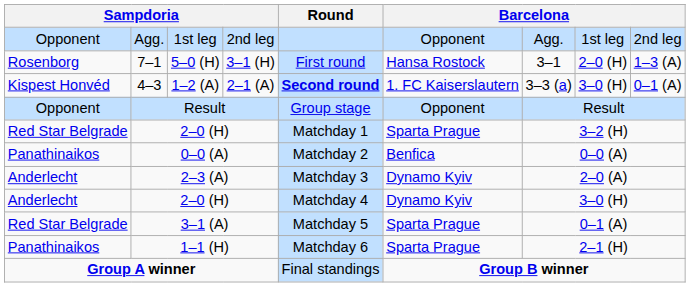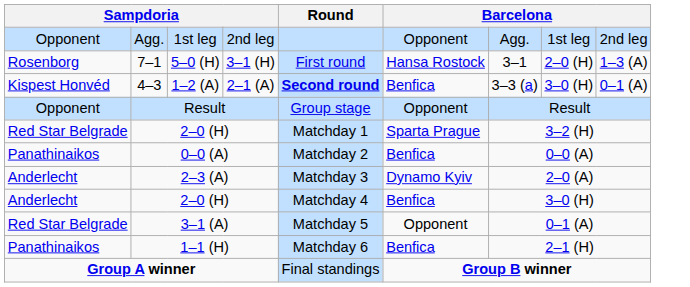 <table class="wikitable" style="text-align:center">
 <tr>
 <th colspan=4> <a href='#'>Sampdoria</a></th>
 <th>Round</th>
 <th colspan=4> <a href='#'>Barcelona</a></th>
 </tr>
 <tr style="background:#c1e0ff">
 <td>Opponent</td>
 <td>Agg.</td>
 <td>1st leg</td>
 <td>2nd leg</td>
 <td></td>
 <td>Opponent</td>
 <td>Agg.</td>
 <td>1st leg</td>
 <td>2nd leg</td>
 </tr>
 <tr>
 <td align=left> <a href='#'>Rosenborg</a></td>
 <td>7–1</td>
 <td><a href='#'>5–0</a> (H)</td>
 <td><a href='#'>3–1</a> (H)</td>
 <td bgcolor="#c1e0ff"><a href='#'>First round</a></td>
 <td align=left> <a href='#'>Hansa Rostock</a></td>
 <td>3–1</td>
 <td><a href='#'>2–0</a> (H)</td>
 <td><a href='#'>1–3</a> (A)</td>
 </tr>
 <tr>
 <td align=left> <a href='#'>Kispest Honvéd</a></td>
 <td>4–3</td>
 <td><a href='#'>1–2</a> (A)</td>
 <td><a href='#'>2–1</a> (A)</td>
 <td bgcolor=#c1e0ff><strong><a href='#'>Second round</a></strong></td>
-<td align=left> <a href='#'>1. FC Kaiserslautern</a></td>
+<td align=left> <a href='#'>Benfica</a></td>
 <td>3–3 (<a href='#'>a</a>)</td>
 <td><a href='#'>3–0</a> (H)</td>
 <td><a href='#'>0–1</a> (A)</td>
 </tr>
 <tr bgcolor=#c1e0ff>
 <td>Opponent</td>
 <td colspan=3>Result</td>
 <td><a href='#'>Group stage</a></td>
 <td>Opponent</td>
 <td colspan=3>Result</td>
 </tr>
 <tr>
 <td align=left> <a href='#'>Red Star Belgrade</a></td>
 <td colspan=3><a href='#'>2–0</a> (H)</td>
 <td bgcolor=#c1e0ff>Matchday 1</td>
 <td align=left> <a href='#'>Sparta Prague</a></td>
 <td colspan=3><a href='#'>3–2</a> (H)</td>
 </tr>
 <tr>
 <td align=left> <a href='#'>Panathinaikos</a></td>
 <td colspan=3><a href='#'>0–0</a> (A)</td>
 <td bgcolor=#c1e0ff>Matchday 2</td>
 <td align=left> <a href='#'>Benfica</a></td>
 <td colspan=3><a href='#'>0–0</a> (A)</td>
 </tr>
 <tr>
 <td align=left> <a href='#'>Anderlecht</a></td>
 <td colspan=3><a href='#'>2–3</a> (A)</td>
 <td bgcolor=#c1e0ff>Matchday 3</td>
 <td align=left> <a href='#'>Dynamo Kyiv</a></td>
 <td colspan=3><a href='#'>2–0</a> (A)</td>
 </tr>
 <tr>
 <td align=left> <a href='#'>Anderlecht</a></td>
 <td colspan=3><a href='#'>2–0</a> (H)</td>
 <td bgcolor=#c1e0ff>Matchday 4</td>
-<td align=left> <a href='#'>Dynamo Kyiv</a></td>
+<td align=left> <a href='#'>Benfica</a></td>
 <td colspan=3><a href='#'>3–0</a> (H)</td>
 </tr>
 <tr>
 <td align=left> <a href='#'>Red Star Belgrade</a></td>
 <td colspan=3><a href='#'>3–1</a> (A)</td>
 <td bgcolor=#c1e0ff>Matchday 5</td>
-<td align=left> <a href='#'>Sparta Prague</a></td>
+<td>Opponent</td>
 <td colspan=3><a href='#'>0–1</a> (A)</td>
 </tr>
 <tr>
 <td align=left> <a href='#'>Panathinaikos</a></td>
 <td colspan=3><a href='#'>1–1</a> (H)</td>
 <td bgcolor=#c1e0ff>Matchday 6</td>
-<td align=left> <a href='#'>Sparta Prague</a></td>
+<td align=left> <a href='#'>Benfica</a></td>
 <td colspan=3><a href='#'>2–1</a> (H)</td>
 </tr>
 <tr>
 <td colspan=4 align=center valign=top><strong><a href='#'>Group A</a> winner</strong><br></td>
 <td bgcolor=#c1e0ff>Final standings</td>
 <td colspan=4 align=center valign=top><strong><a href='#'>Group B</a> winner</strong><br></td>
 </tr>
 </table>
